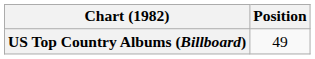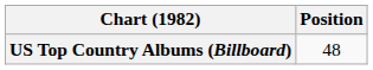 <table class="wikitable plainrowheaders" style="text-align:center">
 <tr>
 <th scope="col">Chart (1982)</th>
 <th scope="col">Position</th>
 </tr>
 <tr>
 <th scope="row">US Top Country Albums (<em>Billboard</em>)</th>
-<td>49</td>
+<td>48</td>
 </tr>
 </table>
